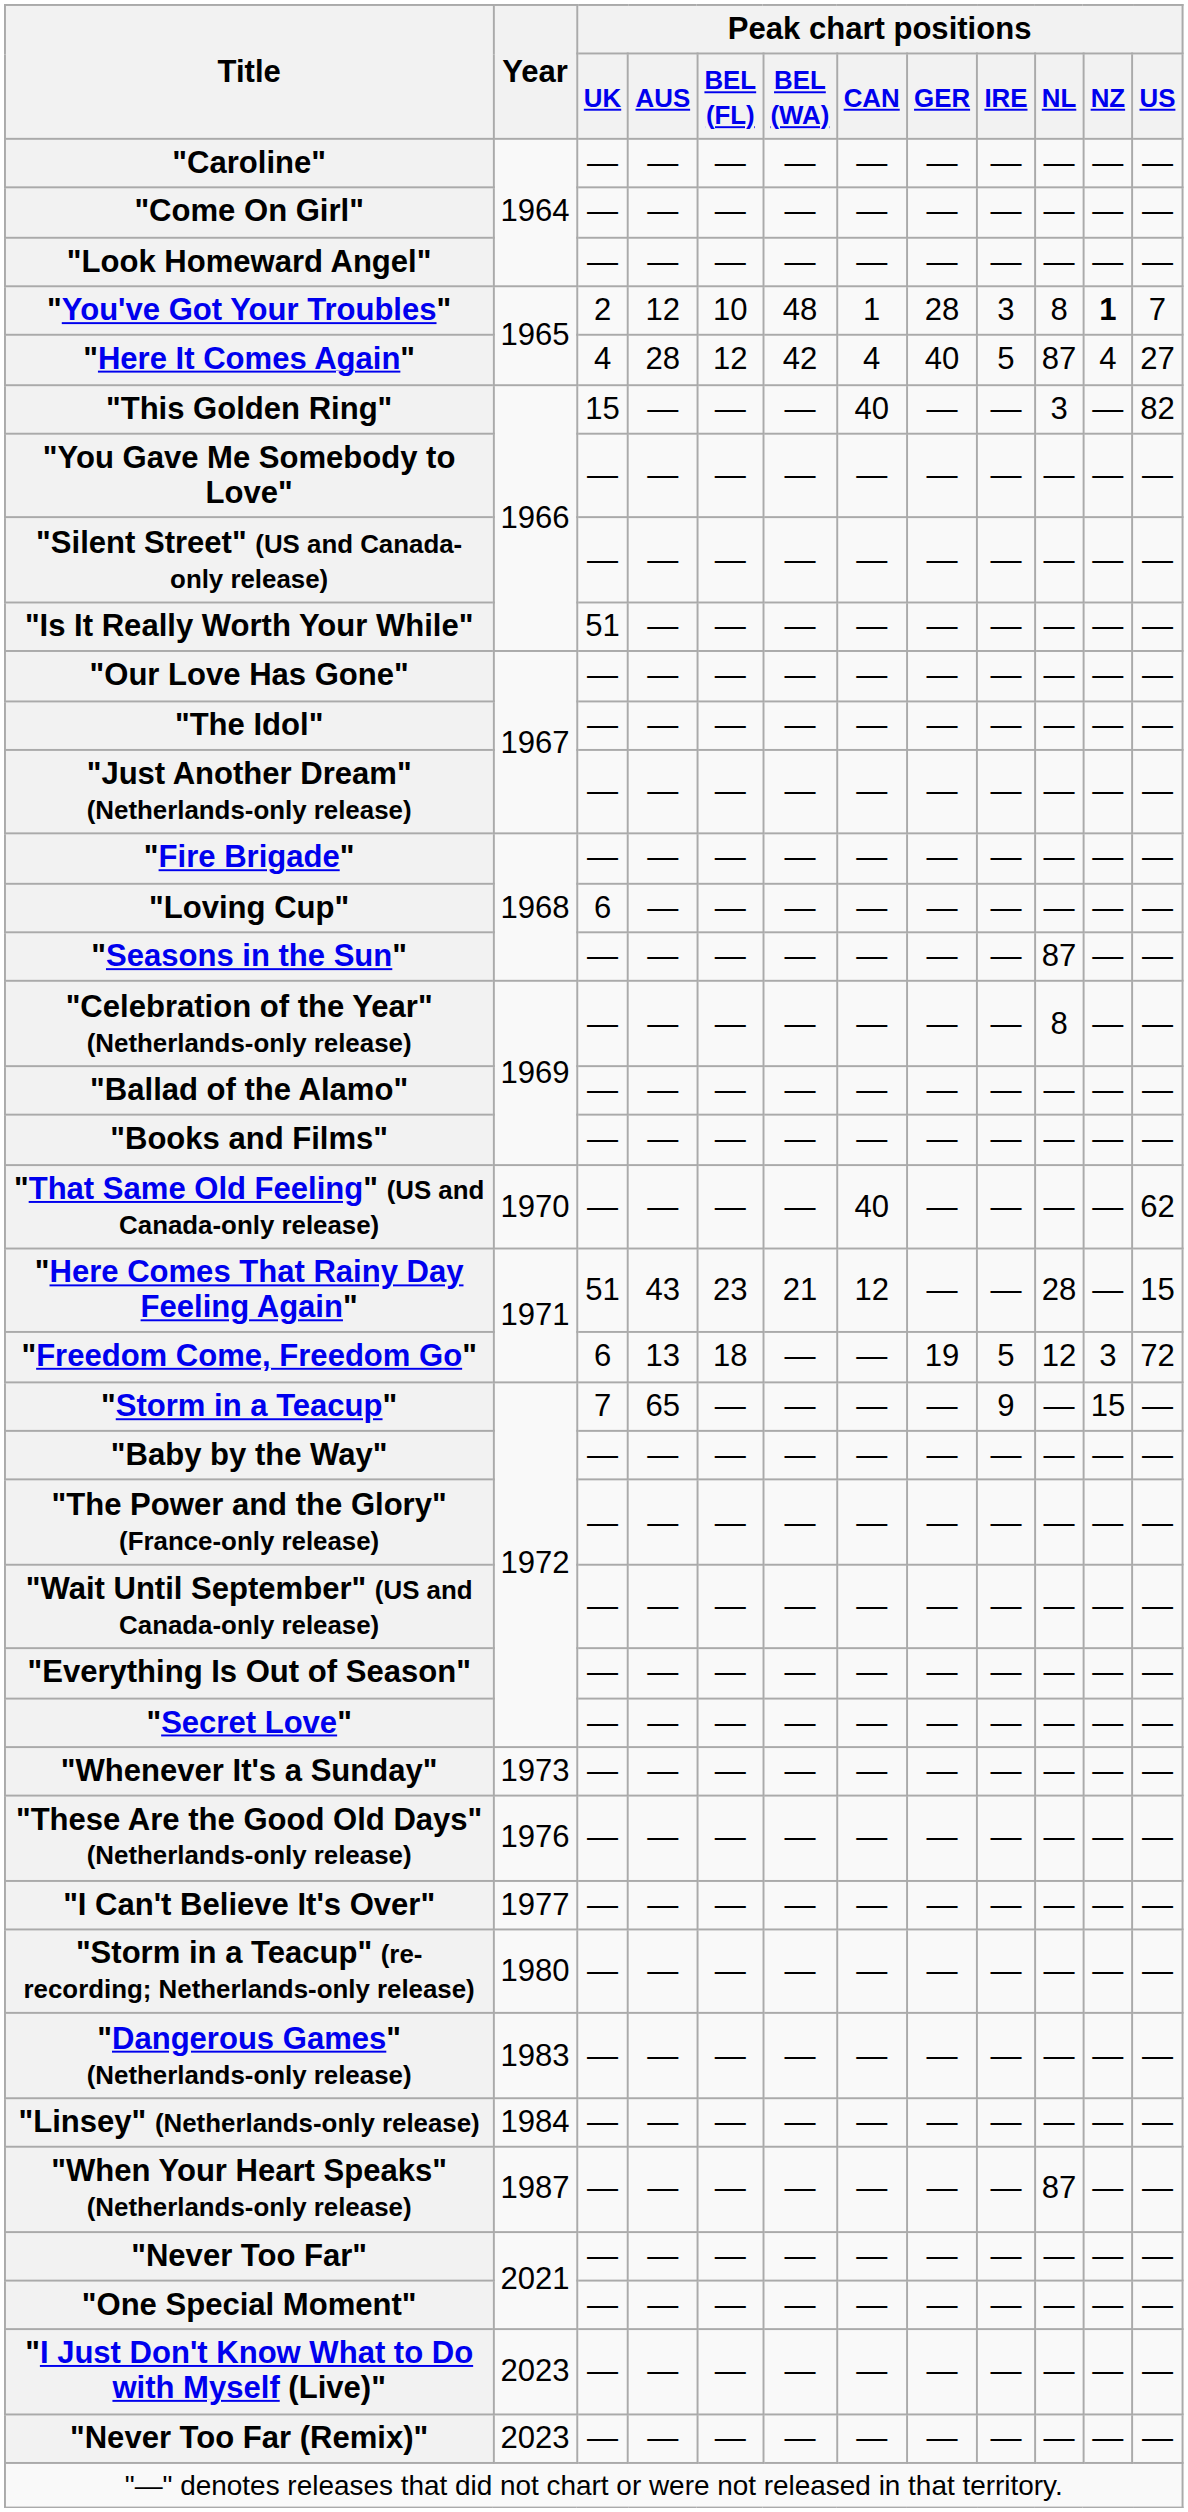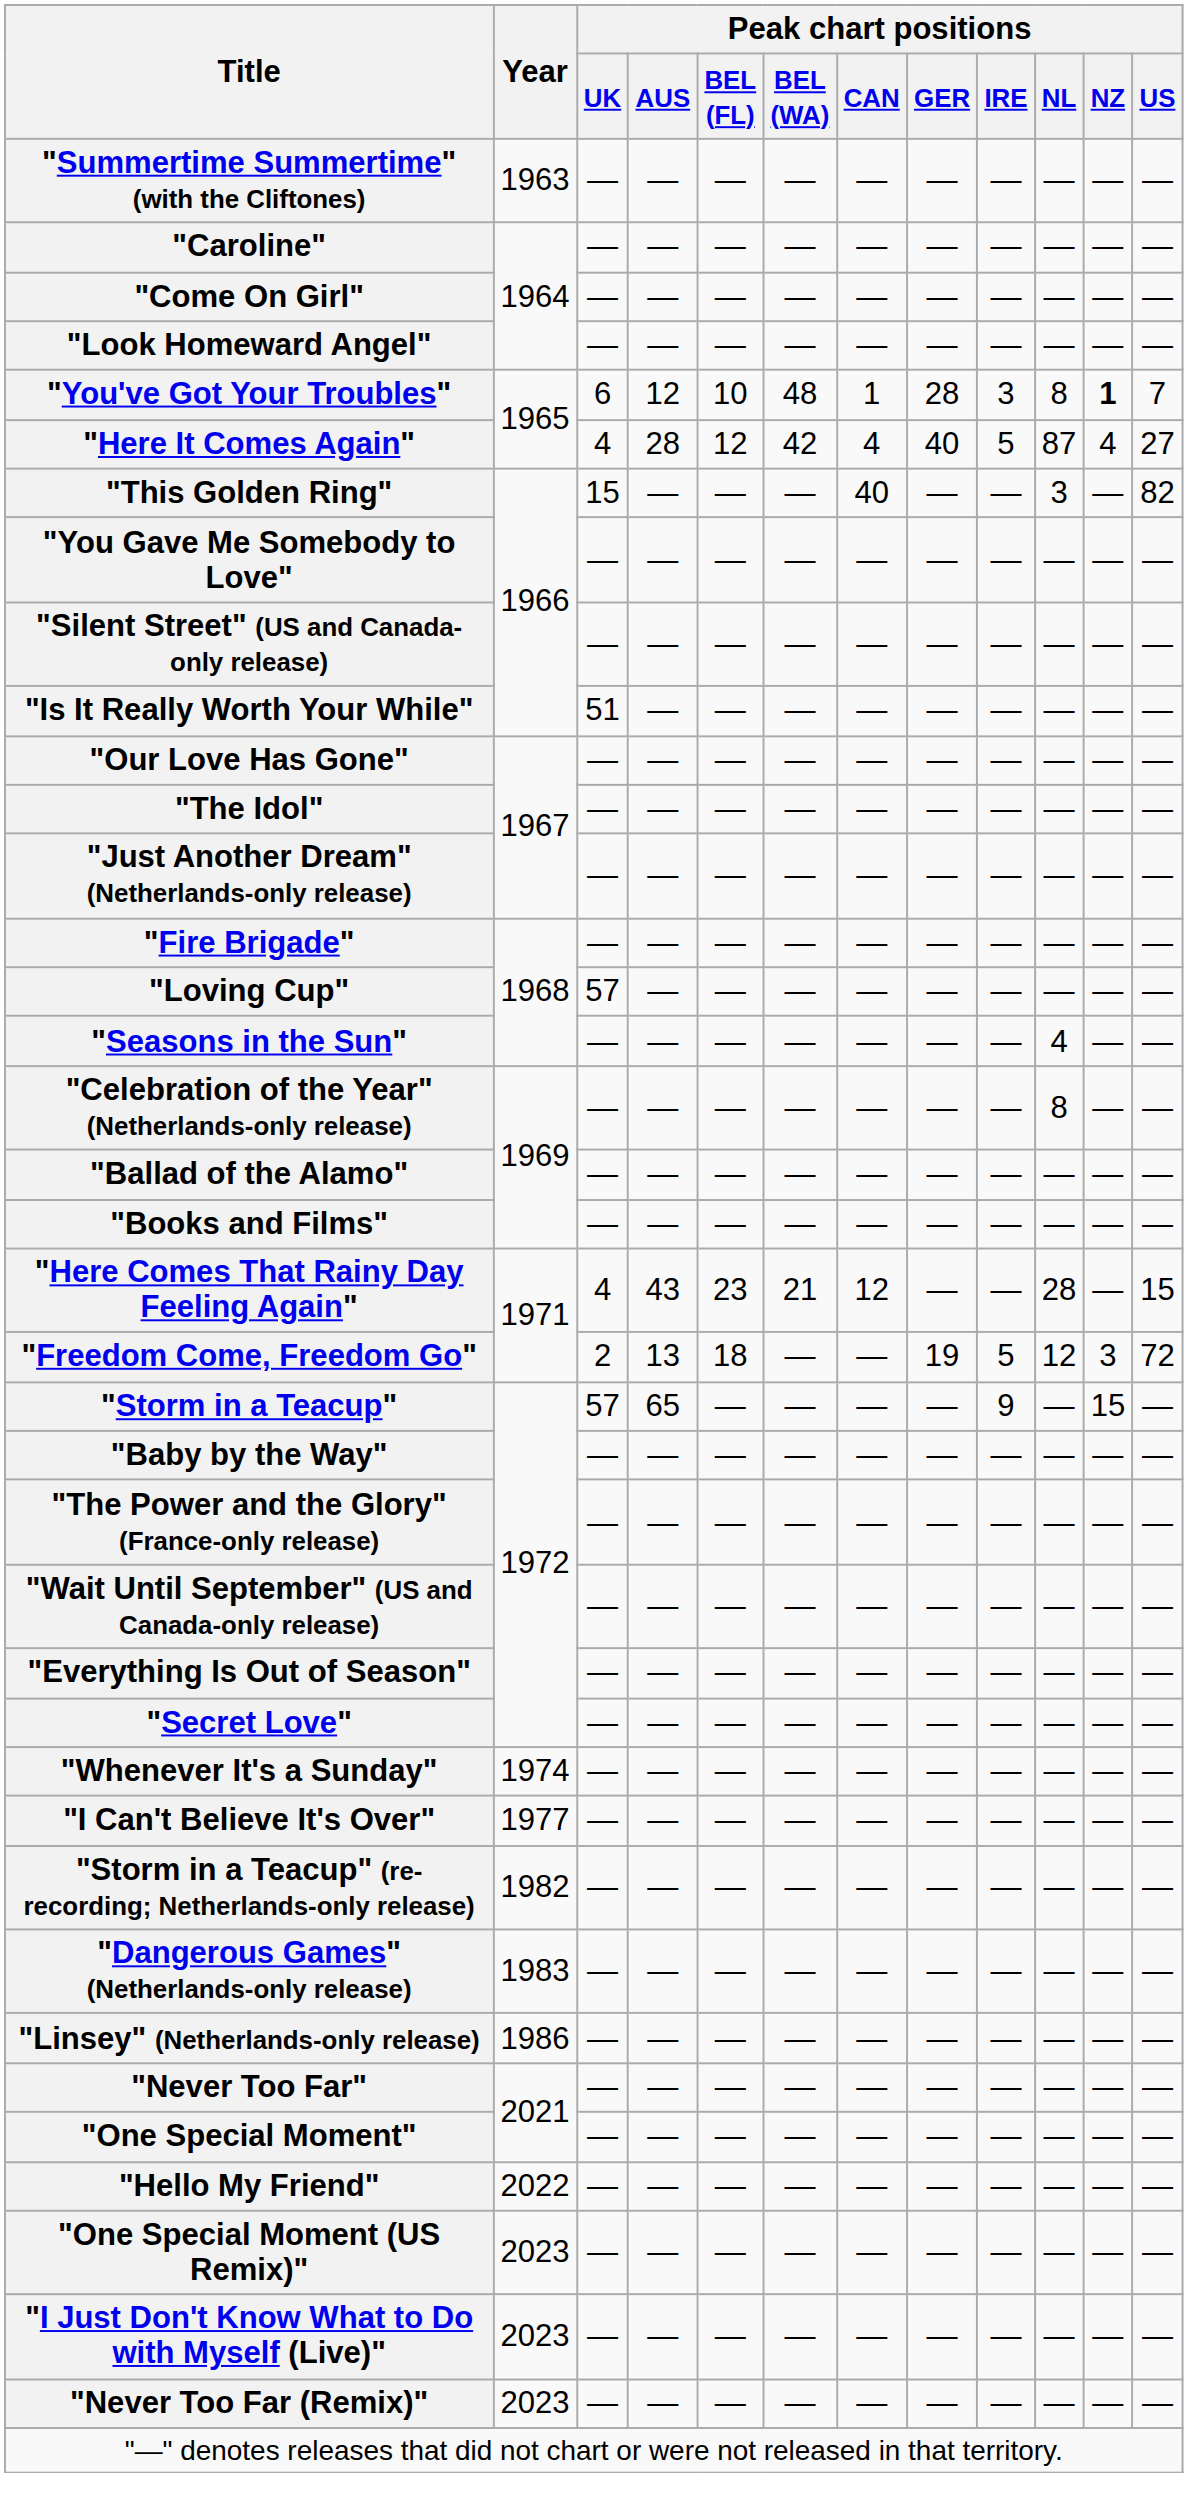 <table class="wikitable plainrowheaders" style="text-align:center;">
 <tr>
 <th rowspan="2">Title</th>
 <th rowspan="2">Year</th>
 <th colspan="10">Peak chart positions</th>
 </tr>
 <tr>
 <th scope="col"><small><a href='#'>UK</a></small><br></th>
 <th scope="col"><small><a href='#'>AUS</a></small><br></th>
 <th><small><a href='#'>BEL<br>(FL)</a></small><br></th>
 <th><small><a href='#'>BEL<br>(WA)</a></small><br></th>
 <th><small><a href='#'>CAN</a></small><br></th>
 <th><small><a href='#'>GER</a></small><br></th>
 <th><small><a href='#'>IRE</a></small><br></th>
 <th><small><a href='#'>NL</a></small><br></th>
 <th><small><a href='#'>NZ</a></small><br></th>
 <th><small><a href='#'>US</a></small><br></th>
+</tr>
+<tr>
+<th scope="row">"<a href='#'>Summertime Summertime</a>" <small>(with the Cliftones)</small></th>
+<td>1963</td>
+<td>—</td>
+<td>—</td>
+<td>—</td>
+<td>—</td>
+<td>—</td>
+<td>—</td>
+<td>—</td>
+<td>—</td>
+<td>—</td>
+<td>—</td>
 </tr>
 <tr>
 <th scope="row">"Caroline"</th>
 <td rowspan="3">1964</td>
 <td align="center">—</td>
 <td>—</td>
 <td>—</td>
 <td>—</td>
 <td>—</td>
 <td>—</td>
 <td>—</td>
 <td>—</td>
 <td>—</td>
 <td>—</td>
 </tr>
 <tr>
 <th scope="row">"Come On Girl"</th>
 <td align="center">—</td>
 <td>—</td>
 <td>—</td>
 <td>—</td>
 <td>—</td>
 <td>—</td>
 <td>—</td>
 <td>—</td>
 <td>—</td>
 <td>—</td>
 </tr>
 <tr>
 <th scope="row">"Look Homeward Angel"</th>
 <td align="center">—</td>
 <td>—</td>
 <td>—</td>
 <td>—</td>
 <td>—</td>
 <td>—</td>
 <td>—</td>
 <td>—</td>
 <td>—</td>
 <td>—</td>
 </tr>
 <tr>
 <th scope="row">"<a href='#'>You've Got Your Troubles</a>"</th>
 <td rowspan="2">1965</td>
-<td align="center">2</td>
+<td align="center">6</td>
 <td>12</td>
 <td>10</td>
 <td>48</td>
 <td>1</td>
 <td>28</td>
 <td>3</td>
 <td>8</td>
 <td><strong>1</strong></td>
 <td>7</td>
 </tr>
 <tr>
 <th scope="row">"<a href='#'>Here It Comes Again</a>"</th>
 <td align="center">4</td>
 <td>28</td>
 <td>12</td>
 <td>42</td>
 <td>4</td>
 <td>40</td>
 <td>5</td>
 <td>87</td>
 <td>4</td>
 <td>27</td>
 </tr>
 <tr>
 <th scope="row">"This Golden Ring"</th>
 <td rowspan="4">1966</td>
 <td align="center">15</td>
 <td>—</td>
 <td>—</td>
 <td>—</td>
 <td>40</td>
 <td>—</td>
 <td>—</td>
 <td>3</td>
 <td>—</td>
 <td>82</td>
 </tr>
 <tr>
 <th scope="row">"You Gave Me Somebody to Love"</th>
 <td align="center">—</td>
 <td>—</td>
 <td>—</td>
 <td>—</td>
 <td>—</td>
 <td>—</td>
 <td>—</td>
 <td>—</td>
 <td>—</td>
 <td>—</td>
 </tr>
 <tr>
 <th scope="row">"Silent Street" <small>(US and Canada-only release)</small></th>
 <td align="center">—</td>
 <td>—</td>
 <td>—</td>
 <td>—</td>
 <td>—</td>
 <td>—</td>
 <td>—</td>
 <td>—</td>
 <td>—</td>
 <td>—</td>
 </tr>
 <tr>
 <th scope="row">"Is It Really Worth Your While"</th>
 <td align="center">51</td>
 <td>—</td>
 <td>—</td>
 <td>—</td>
 <td>—</td>
 <td>—</td>
 <td>—</td>
 <td>—</td>
 <td>—</td>
 <td>—</td>
 </tr>
 <tr>
 <th scope="row">"Our Love Has Gone"</th>
 <td rowspan="3">1967</td>
 <td>—</td>
 <td>—</td>
 <td>—</td>
 <td>—</td>
 <td>—</td>
 <td>—</td>
 <td>—</td>
 <td>—</td>
 <td>—</td>
 <td>—</td>
 </tr>
 <tr>
 <th scope="row">"The Idol"</th>
 <td>—</td>
 <td>—</td>
 <td>—</td>
 <td>—</td>
 <td>—</td>
 <td>—</td>
 <td>—</td>
 <td>—</td>
 <td>—</td>
 <td>—</td>
 </tr>
 <tr>
 <th scope="row">"Just Another Dream" <small>(Netherlands-only release)</small></th>
 <td>—</td>
 <td>—</td>
 <td>—</td>
 <td>—</td>
 <td>—</td>
 <td>—</td>
 <td>—</td>
 <td>—</td>
 <td>—</td>
 <td>—</td>
 </tr>
 <tr>
 <th scope="row">"<a href='#'>Fire Brigade</a>"</th>
 <td rowspan="3">1968</td>
 <td align="center">—</td>
 <td>—</td>
 <td>—</td>
 <td>—</td>
 <td>—</td>
 <td>—</td>
 <td>—</td>
 <td>—</td>
 <td>—</td>
 <td>—</td>
 </tr>
 <tr>
 <th scope="row">"Loving Cup"</th>
-<td align="center">6</td>
+<td>57</td>
 <td>—</td>
 <td>—</td>
 <td>—</td>
 <td>—</td>
 <td>—</td>
 <td>—</td>
 <td>—</td>
 <td>—</td>
 <td>—</td>
 </tr>
 <tr>
 <th scope="row">"<a href='#'>Seasons in the Sun</a>"</th>
 <td>—</td>
 <td>—</td>
 <td>—</td>
 <td>—</td>
 <td>—</td>
 <td>—</td>
 <td>—</td>
-<td>87</td>
+<td>4</td>
 <td>—</td>
 <td>—</td>
 </tr>
 <tr>
 <th scope="row">"Celebration of the Year" <small>(Netherlands-only release)</small></th>
 <td rowspan="3">1969</td>
 <td align="center">—</td>
 <td>—</td>
 <td>—</td>
 <td>—</td>
 <td>—</td>
 <td>—</td>
 <td>—</td>
 <td>8</td>
 <td>—</td>
 <td>—</td>
 </tr>
 <tr>
 <th scope="row">"Ballad of the Alamo"</th>
 <td align="center">—</td>
 <td>—</td>
 <td>—</td>
 <td>—</td>
 <td>—</td>
 <td>—</td>
 <td>—</td>
 <td>—</td>
 <td>—</td>
 <td>—</td>
 </tr>
 <tr>
 <th scope="row">"Books and Films"</th>
 <td align="center">—</td>
 <td>—</td>
 <td>—</td>
 <td>—</td>
 <td>—</td>
 <td>—</td>
 <td>—</td>
 <td>—</td>
 <td>—</td>
 <td>—</td>
 </tr>
 <tr>
-<th scope="row">"<a href='#'>That Same Old Feeling</a>" <small>(US and Canada-only release)</small></th>
-<td>1970</td>
-<td>—</td>
-<td>—</td>
-<td>—</td>
-<td>—</td>
-<td>40</td>
-<td>—</td>
-<td>—</td>
-<td>—</td>
-<td>—</td>
-<td>62</td>
-</tr>
-<tr>
 <th scope="row">"<a href='#'>Here Comes That Rainy Day Feeling Again</a>"</th>
 <td rowspan="2">1971</td>
-<td align="center">51</td>
+<td align="center">4</td>
 <td>43</td>
 <td>23</td>
 <td>21</td>
 <td>12</td>
 <td>—</td>
 <td>—</td>
 <td>28</td>
 <td>—</td>
 <td>15</td>
 </tr>
 <tr>
 <th scope="row">"<a href='#'>Freedom Come, Freedom Go</a>"</th>
-<td align="center">6</td>
+<td align="center">2</td>
 <td>13</td>
 <td>18</td>
 <td>—</td>
 <td>—</td>
 <td>19</td>
 <td>5</td>
 <td>12</td>
 <td>3</td>
 <td>72</td>
 </tr>
 <tr>
 <th scope="row">"<a href='#'>Storm in a Teacup</a>"</th>
 <td rowspan="6">1972</td>
-<td>7</td>
+<td>57</td>
 <td>65</td>
 <td>—</td>
 <td>—</td>
 <td>—</td>
 <td>—</td>
 <td>9</td>
 <td>—</td>
 <td>15</td>
 <td>—</td>
 </tr>
 <tr>
 <th scope="row">"Baby by the Way"</th>
 <td>—</td>
 <td>—</td>
 <td>—</td>
 <td>—</td>
 <td>—</td>
 <td>—</td>
 <td>—</td>
 <td>—</td>
 <td>—</td>
 <td>—</td>
 </tr>
 <tr>
 <th scope="row">"The Power and the Glory" <small>(France-only release)</small></th>
 <td>—</td>
 <td>—</td>
 <td>—</td>
 <td>—</td>
 <td>—</td>
 <td>—</td>
 <td>—</td>
 <td>—</td>
 <td>—</td>
 <td>—</td>
 </tr>
 <tr>
 <th scope="row">"Wait Until September" <small>(US and Canada-only release)</small></th>
 <td>—</td>
 <td>—</td>
 <td>—</td>
 <td>—</td>
 <td>—</td>
 <td>—</td>
 <td>—</td>
 <td>—</td>
 <td>—</td>
 <td>—</td>
 </tr>
 <tr>
 <th scope="row">"Everything Is Out of Season"</th>
 <td>—</td>
 <td>—</td>
 <td>—</td>
 <td>—</td>
 <td>—</td>
 <td>—</td>
 <td>—</td>
 <td>—</td>
 <td>—</td>
 <td>—</td>
 </tr>
 <tr>
 <th scope="row">"<a href='#'>Secret Love</a>"</th>
 <td>—</td>
 <td>—</td>
 <td>—</td>
 <td>—</td>
 <td>—</td>
 <td>—</td>
 <td>—</td>
 <td>—</td>
 <td>—</td>
 <td>—</td>
 </tr>
 <tr>
 <th scope="row">"Whenever It's a Sunday"</th>
-<td>1973</td>
-<td>—</td>
-<td>—</td>
-<td>—</td>
-<td>—</td>
-<td>—</td>
-<td>—</td>
-<td>—</td>
-<td>—</td>
-<td>—</td>
-<td>—</td>
-</tr>
-<tr>
-<th scope="row">"These Are the Good Old Days" <small>(Netherlands-only release)</small></th>
-<td>1976</td>
+<td>1974</td>
 <td>—</td>
 <td>—</td>
 <td>—</td>
 <td>—</td>
 <td>—</td>
 <td>—</td>
 <td>—</td>
 <td>—</td>
 <td>—</td>
 <td>—</td>
 </tr>
 <tr>
 <th scope="row">"I Can't Believe It's Over"</th>
 <td>1977</td>
 <td>—</td>
 <td>—</td>
 <td>—</td>
 <td>—</td>
 <td>—</td>
 <td>—</td>
 <td>—</td>
 <td>—</td>
 <td>—</td>
 <td>—</td>
 </tr>
 <tr>
 <th scope="row">"Storm in a Teacup" <small>(re-recording; Netherlands-only release)</small></th>
-<td>1980</td>
+<td>1982</td>
 <td>—</td>
 <td>—</td>
 <td>—</td>
 <td>—</td>
 <td>—</td>
 <td>—</td>
 <td>—</td>
 <td>—</td>
 <td>—</td>
 <td>—</td>
 </tr>
 <tr>
 <th scope="row">"<a href='#'>Dangerous Games</a>" <small>(Netherlands-only release)</small></th>
 <td>1983</td>
 <td>—</td>
 <td>—</td>
 <td>—</td>
 <td>—</td>
 <td>—</td>
 <td>—</td>
 <td>—</td>
 <td>—</td>
 <td>—</td>
 <td>—</td>
 </tr>
 <tr>
 <th scope="row">"Linsey" <small>(Netherlands-only release)</small></th>
-<td>1984</td>
+<td>1986</td>
 <td>—</td>
 <td>—</td>
 <td>—</td>
 <td>—</td>
 <td>—</td>
 <td>—</td>
 <td>—</td>
 <td>—</td>
-<td>—</td>
-<td>—</td>
-</tr>
-<tr>
-<th scope="row">"When Your Heart Speaks" <small>(Netherlands-only release)</small></th>
-<td>1987</td>
-<td>—</td>
-<td>—</td>
-<td>—</td>
-<td>—</td>
-<td>—</td>
-<td>—</td>
-<td>—</td>
-<td>87</td>
 <td>—</td>
 <td>—</td>
 </tr>
 <tr>
 <th scope="row">"Never Too Far"</th>
 <td rowspan="2">2021</td>
 <td>—</td>
 <td>—</td>
 <td>—</td>
 <td>—</td>
 <td>—</td>
 <td>—</td>
 <td>—</td>
 <td>—</td>
 <td>—</td>
 <td>—</td>
 </tr>
 <tr>
 <th scope="row">"One Special Moment"</th>
+<td>—</td>
+<td>—</td>
+<td>—</td>
+<td>—</td>
+<td>—</td>
+<td>—</td>
+<td>—</td>
+<td>—</td>
+<td>—</td>
+<td>—</td>
+</tr>
+<tr>
+<th scope="row">"Hello My Friend"</th>
+<td>2022</td>
+<td>—</td>
+<td>—</td>
+<td>—</td>
+<td>—</td>
+<td>—</td>
+<td>—</td>
+<td>—</td>
+<td>—</td>
+<td>—</td>
+<td>—</td>
+</tr>
+<tr>
+<th scope="row">"One Special Moment (US Remix)"</th>
+<td>2023</td>
 <td>—</td>
 <td>—</td>
 <td>—</td>
 <td>—</td>
 <td>—</td>
 <td>—</td>
 <td>—</td>
 <td>—</td>
 <td>—</td>
 <td>—</td>
 </tr>
 <tr>
 <th scope="row">"<a href='#'>I Just Don't Know What to Do with Myself</a> (Live)"</th>
 <td>2023</td>
 <td>—</td>
 <td>—</td>
 <td>—</td>
 <td>—</td>
 <td>—</td>
 <td>—</td>
 <td>—</td>
 <td>—</td>
 <td>—</td>
 <td>—</td>
 </tr>
 <tr>
 <th scope="row">"Never Too Far (Remix)"</th>
 <td>2023</td>
 <td>—</td>
 <td>—</td>
 <td>—</td>
 <td>—</td>
 <td>—</td>
 <td>—</td>
 <td>—</td>
 <td>—</td>
 <td>—</td>
 <td>—</td>
 </tr>
 <tr>
 <td colspan="12" style="font-size:90%">"—" denotes releases that did not chart or were not released in that territory.</td>
 </tr>
 </table>
